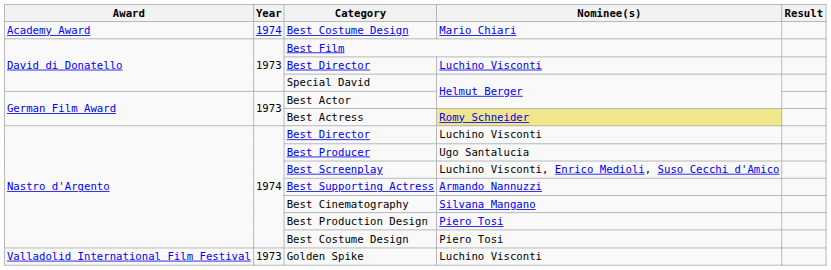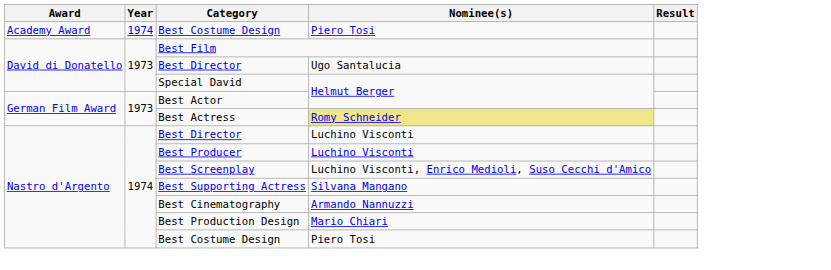 <table class="wikitable">
 <tr>
 <th>Award</th>
 <th>Year</th>
 <th>Category</th>
 <th>Nominee(s)</th>
 <th>Result</th>
 </tr>
 <tr>
 <td><a href='#'>Academy Award</a></td>
 <td><a href='#'>1974</a></td>
 <td><a href='#'>Best Costume Design</a></td>
-<td><a href='#'>Mario Chiari</a></td>
+<td><a href='#'>Piero Tosi</a></td>
 <td></td>
 </tr>
 <tr>
 <td rowspan="3"><a href='#'>David di Donatello</a></td>
 <td rowspan="3">1973</td>
 <td colspan="2"><a href='#'>Best Film</a></td>
 <td><br></td>
 </tr>
 <tr>
 <td><a href='#'>Best Director</a></td>
-<td><a href='#'>Luchino Visconti</a></td>
+<td>Ugo Santalucia</td>
 <td></td>
 </tr>
 <tr>
 <td>Special David</td>
 <td rowspan="2"><a href='#'>Helmut Berger</a></td>
 <td></td>
 </tr>
 <tr>
 <td rowspan="2"><a href='#'>German Film Award</a></td>
 <td rowspan="2">1973</td>
 <td>Best Actor</td>
 <td></td>
 </tr>
 <tr>
 <td>Best Actress</td>
 <td style="background: khaki;"><a href='#'>Romy Schneider</a></td>
 <td></td>
 </tr>
 <tr>
 <td rowspan="7"><a href='#'>Nastro d'Argento</a></td>
 <td rowspan="7">1974</td>
 <td><a href='#'>Best Director</a></td>
 <td>Luchino Visconti</td>
 <td></td>
 </tr>
 <tr>
 <td><a href='#'>Best Producer</a></td>
-<td>Ugo Santalucia</td>
+<td><a href='#'>Luchino Visconti</a></td>
 <td></td>
 </tr>
 <tr>
 <td><a href='#'>Best Screenplay</a></td>
 <td>Luchino Visconti, <a href='#'>Enrico Medioli</a>, <a href='#'>Suso Cecchi d'Amico</a></td>
 <td></td>
 </tr>
 <tr>
 <td><a href='#'>Best Supporting Actress</a></td>
+<td><a href='#'>Silvana Mangano</a></td>
+<td></td>
+</tr>
+<tr>
+<td>Best Cinematography</td>
 <td><a href='#'>Armando Nannuzzi</a></td>
 <td></td>
 </tr>
 <tr>
-<td>Best Cinematography</td>
-<td><a href='#'>Silvana Mangano</a></td>
-<td></td>
-</tr>
-<tr>
 <td>Best Production Design</td>
-<td><a href='#'>Piero Tosi</a></td>
+<td><a href='#'>Mario Chiari</a></td>
 <td></td>
 </tr>
 <tr>
 <td>Best Costume Design</td>
 <td>Piero Tosi</td>
 <td></td>
 </tr>
-<tr>
-<td><a href='#'>Valladolid International Film Festival</a></td>
-<td>1973</td>
-<td>Golden Spike</td>
-<td>Luchino Visconti</td>
-<td></td>
-</tr>
 </table>
